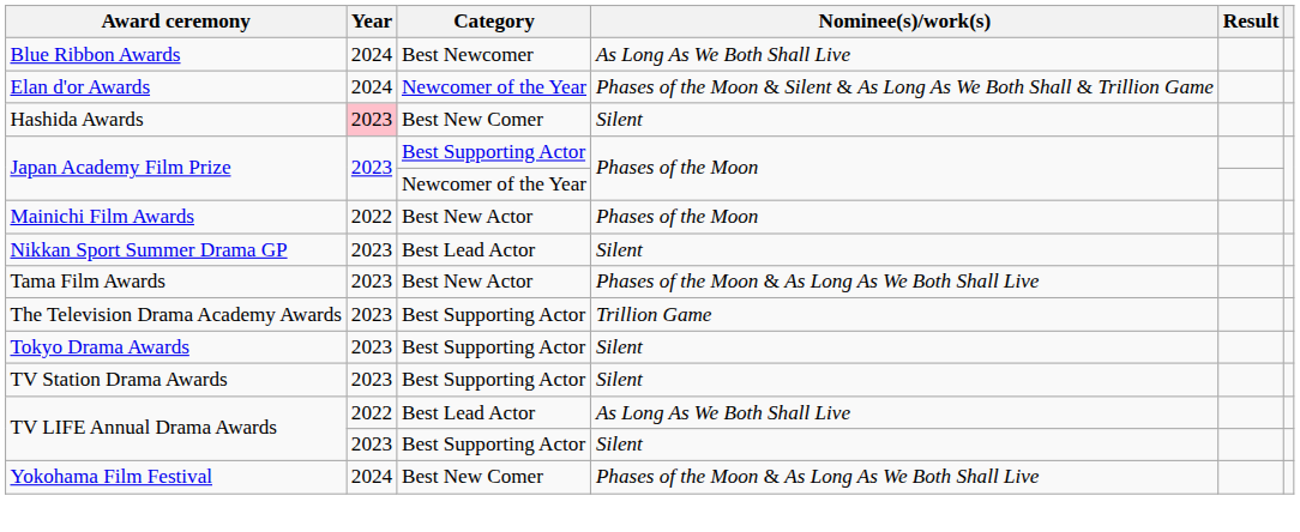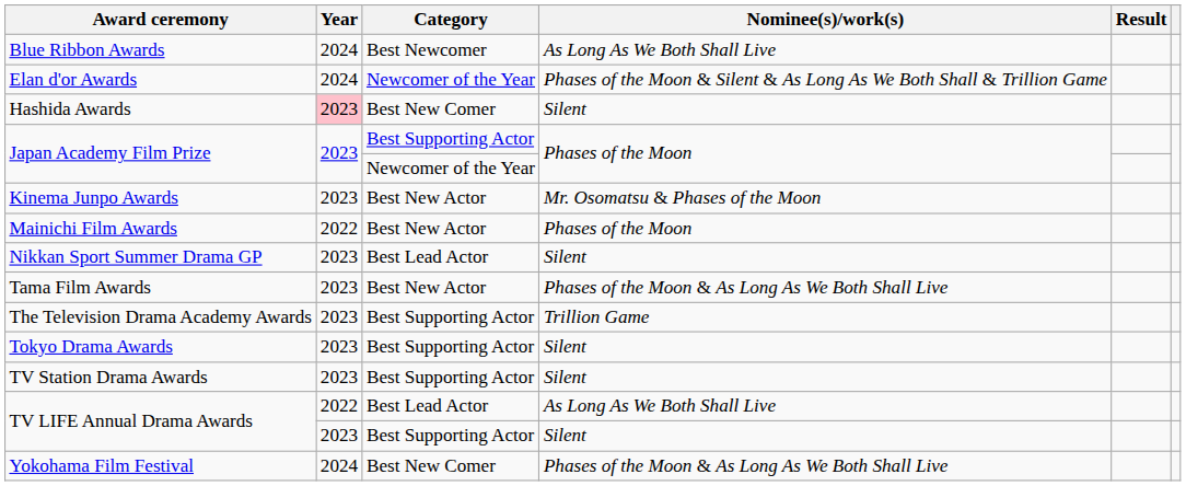 <table class="wikitable plainrowheaders sortable">
 <tr>
 <th scope="col">Award ceremony</th>
 <th scope="col">Year</th>
 <th scope="col">Category</th>
 <th scope="col">Nominee(s)/work(s)</th>
 <th scope="col">Result</th>
 <th scope="col" class="unsortable"></th>
 </tr>
 <tr>
 <td><a href='#'>Blue Ribbon Awards</a></td>
 <td>2024</td>
 <td>Best Newcomer</td>
 <td><em>As Long As We Both Shall Live</em></td>
 <td></td>
 <td style="text-align:center"></td>
 </tr>
 <tr>
 <td><a href='#'>Elan d'or Awards</a></td>
 <td>2024</td>
 <td><a href='#'>Newcomer of the Year</a></td>
 <td><em>Phases of the Moon</em> & <em>Silent</em> & <em>As Long As We Both Shall</em> & <em>Trillion Game</em></td>
 <td></td>
 <td style="text-align:center"></td>
 </tr>
 <tr>
 <td>Hashida Awards</td>
 <td style="background: pink;">2023</td>
 <td>Best New Comer</td>
 <td><em>Silent</em></td>
 <td></td>
 <td style="text-align:center"></td>
 </tr>
 <tr>
 <td rowspan="2"><a href='#'>Japan Academy Film Prize</a></td>
 <td rowspan="2"><a href='#'>2023</a></td>
 <td><a href='#'>Best Supporting Actor</a></td>
 <td rowspan="2"><em>Phases of the Moon</em></td>
 <td></td>
 <td style="text-align:center" rowspan="2"></td>
 </tr>
 <tr>
 <td>Newcomer of the Year</td>
 <td></td>
+</tr>
+<tr>
+<td><a href='#'>Kinema Junpo Awards</a></td>
+<td>2023</td>
+<td>Best New Actor</td>
+<td><em>Mr. Osomatsu</em> & <em>Phases of the Moon</em></td>
+<td></td>
+<td style="text-align:center"></td>
 </tr>
 <tr>
 <td><a href='#'>Mainichi Film Awards</a></td>
 <td>2022</td>
 <td>Best New Actor</td>
 <td><em>Phases of the Moon</em></td>
 <td></td>
 <td style="text-align:center"></td>
 </tr>
 <tr>
 <td><a href='#'>Nikkan Sport Summer Drama GP</a></td>
 <td>2023</td>
 <td>Best Lead Actor</td>
 <td><em>Silent</em></td>
 <td></td>
 <td style="text-align:center"></td>
 </tr>
 <tr>
 <td>Tama Film Awards</td>
 <td>2023</td>
 <td>Best New Actor</td>
 <td><em>Phases of the Moon</em> & <em>As Long As We Both Shall Live</em></td>
 <td></td>
 <td style="text-align:center"></td>
 </tr>
 <tr>
 <td>The Television Drama Academy Awards</td>
 <td>2023</td>
 <td>Best Supporting Actor</td>
 <td><em>Trillion Game</em></td>
 <td></td>
 <td style="text-align:center"></td>
 </tr>
 <tr>
 <td><a href='#'>Tokyo Drama Awards</a></td>
 <td>2023</td>
 <td>Best Supporting Actor</td>
 <td><em>Silent</em></td>
 <td></td>
 <td style="text-align:center"></td>
 </tr>
 <tr>
 <td>TV Station Drama Awards</td>
 <td>2023</td>
 <td>Best Supporting Actor</td>
 <td><em>Silent</em></td>
 <td></td>
 <td style="text-align:center"></td>
 </tr>
 <tr>
 <td rowspan="2">TV LIFE Annual Drama Awards</td>
 <td>2022</td>
 <td>Best Lead Actor</td>
 <td><em>As Long As We Both Shall Live</em></td>
 <td></td>
 <td style="text-align:center"></td>
 </tr>
 <tr>
 <td>2023</td>
 <td>Best Supporting Actor</td>
 <td><em>Silent</em></td>
 <td></td>
 <td style="text-align:center"></td>
 </tr>
 <tr>
 <td><a href='#'>Yokohama Film Festival</a></td>
 <td>2024</td>
 <td>Best New Comer</td>
 <td><em>Phases of the Moon</em> & <em>As Long As We Both Shall Live</em></td>
 <td></td>
 <td style="text-align:center"></td>
 </tr>
 </table>
